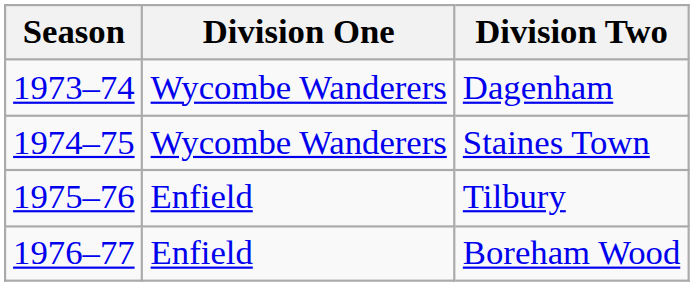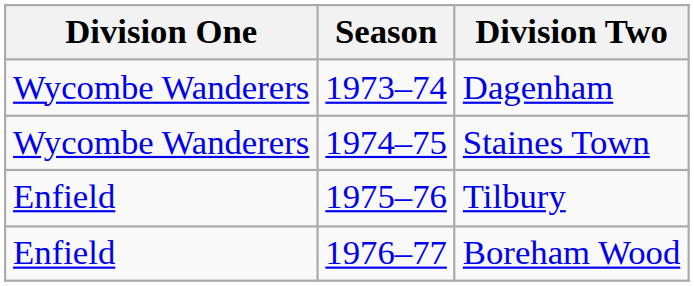 <table class="wikitable" style="text-align: left">
 <tr>
+<th>Division One</th>
 <th>Season</th>
-<th>Division One</th>
 <th>Division Two</th>
 </tr>
 <tr>
+<td><a href='#'>Wycombe Wanderers</a></td>
 <td><a href='#'>1973–74</a></td>
-<td><a href='#'>Wycombe Wanderers</a></td>
 <td><a href='#'>Dagenham</a></td>
 </tr>
 <tr>
+<td><a href='#'>Wycombe Wanderers</a></td>
 <td><a href='#'>1974–75</a></td>
-<td><a href='#'>Wycombe Wanderers</a></td>
 <td><a href='#'>Staines Town</a></td>
 </tr>
 <tr>
+<td><a href='#'>Enfield</a></td>
 <td><a href='#'>1975–76</a></td>
-<td><a href='#'>Enfield</a></td>
 <td><a href='#'>Tilbury</a></td>
 </tr>
 <tr>
+<td><a href='#'>Enfield</a></td>
 <td><a href='#'>1976–77</a></td>
-<td><a href='#'>Enfield</a></td>
 <td><a href='#'>Boreham Wood</a></td>
 </tr>
 </table>
